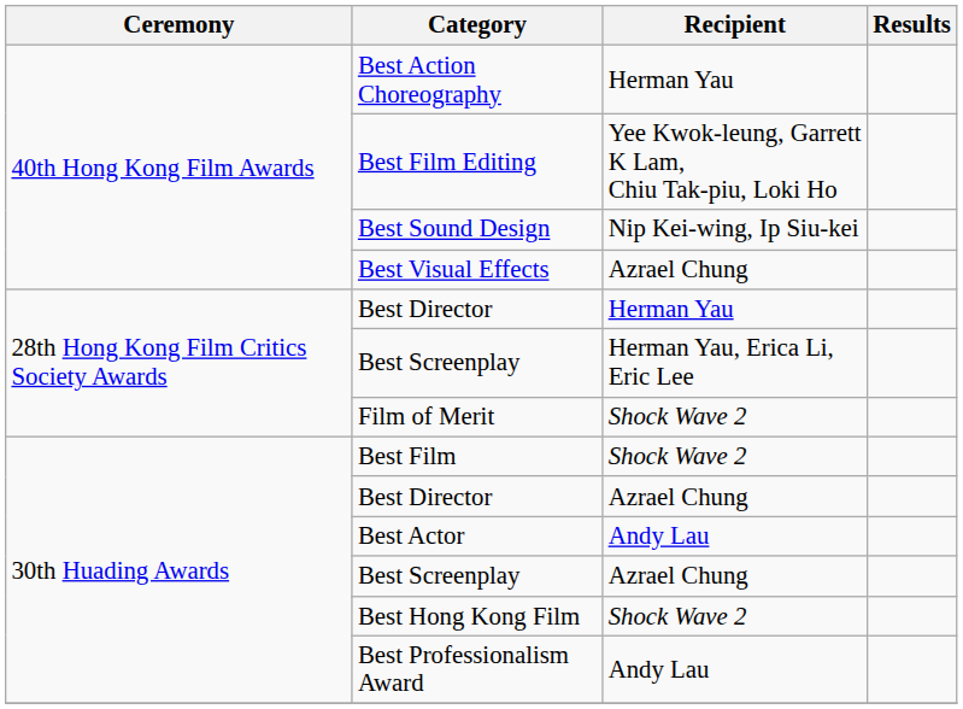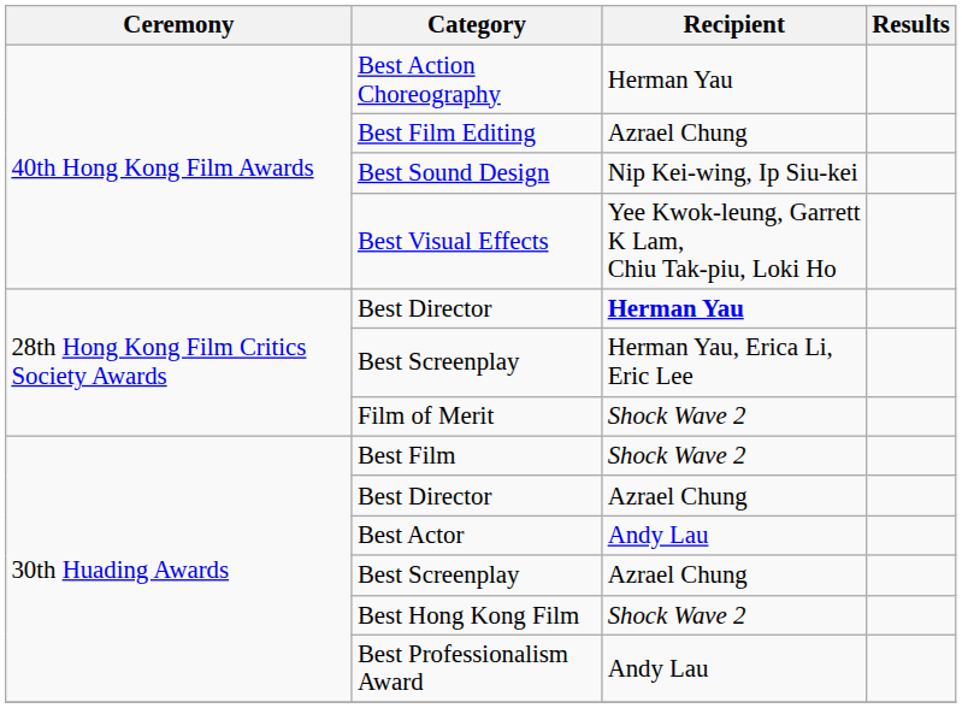 <table class=wikitable>
 <tr>
 <th>Ceremony</th>
 <th>Category</th>
 <th>Recipient</th>
 <th>Results</th>
 </tr>
 <tr>
 <td rowspan=4><a href='#'>40th Hong Kong Film Awards</a></td>
 <td><a href='#'>Best Action Choreography</a></td>
 <td>Herman Yau</td>
 <td></td>
 </tr>
 <tr>
 <td><a href='#'>Best Film Editing</a></td>
-<td>Yee Kwok-leung, Garrett K Lam,<br>Chiu Tak-piu, Loki Ho</td>
+<td>Azrael Chung</td>
 <td></td>
 </tr>
 <tr>
 <td><a href='#'>Best Sound Design</a></td>
 <td>Nip Kei-wing, Ip Siu-kei</td>
 <td></td>
 </tr>
 <tr>
 <td><a href='#'>Best Visual Effects</a></td>
-<td>Azrael Chung</td>
+<td>Yee Kwok-leung, Garrett K Lam,<br>Chiu Tak-piu, Loki Ho</td>
 <td></td>
 </tr>
 <tr>
 <td rowspan=3>28th <a href='#'>Hong Kong Film Critics Society Awards</a></td>
 <td>Best Director</td>
-<td><a href='#'>Herman Yau</a></td>
+<td><strong><a href='#'>Herman Yau</a></strong></td>
 <td></td>
 </tr>
 <tr>
 <td>Best Screenplay</td>
 <td>Herman Yau, Erica Li, Eric Lee</td>
 <td></td>
 </tr>
 <tr>
 <td>Film of Merit</td>
 <td><em>Shock Wave 2</em></td>
 <td></td>
 </tr>
 <tr>
 <td rowspan=6>30th <a href='#'>Huading Awards</a></td>
 <td>Best Film</td>
 <td><em>Shock Wave 2</em></td>
 <td></td>
 </tr>
 <tr>
 <td>Best Director</td>
 <td>Azrael Chung</td>
 <td></td>
 </tr>
 <tr>
 <td>Best Actor</td>
 <td><a href='#'>Andy Lau</a></td>
 <td></td>
 </tr>
 <tr>
 <td>Best Screenplay</td>
 <td>Azrael Chung</td>
 <td></td>
 </tr>
 <tr>
 <td>Best Hong Kong Film</td>
 <td><em>Shock Wave 2</em></td>
 <td></td>
 </tr>
 <tr>
 <td>Best Professionalism Award</td>
 <td>Andy Lau</td>
 <td></td>
 </tr>
 <tr>
 </tr>
 </table>
